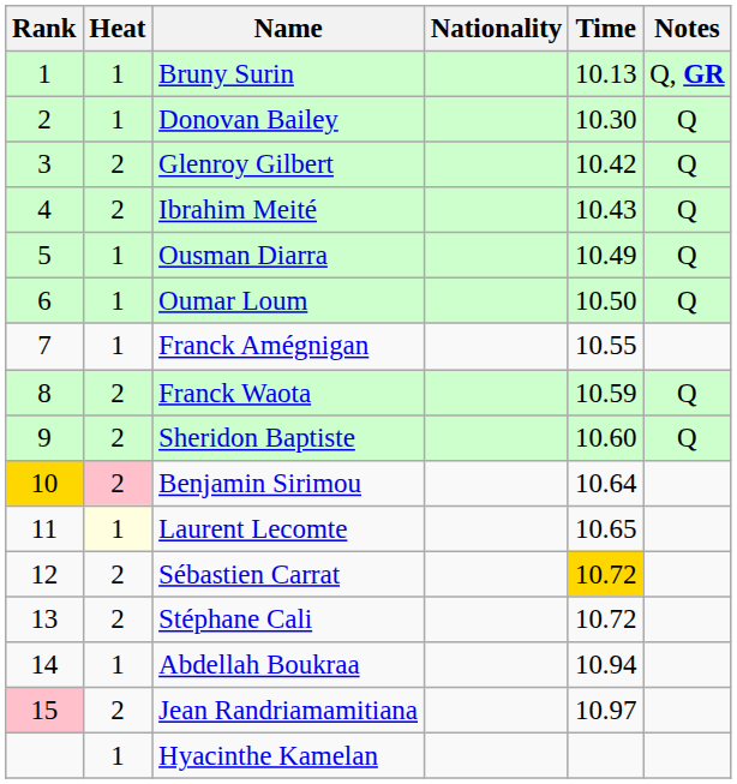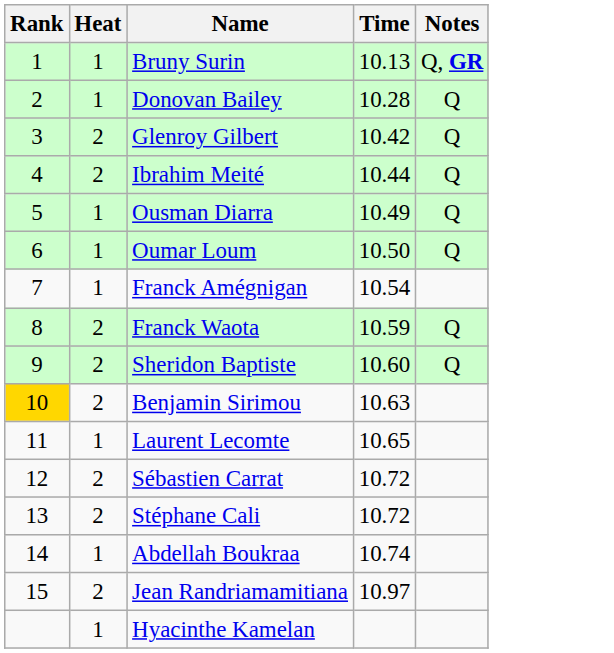 <table class="wikitable sortable" style="text-align:center; font-size:95%">
 <tr>
 <th>Rank</th>
 <th>Heat</th>
 <th>Name</th>
-<th>Nationality</th>
 <th>Time</th>
 <th>Notes</th>
 </tr>
 <tr bgcolor=ccffcc>
 <td>1</td>
 <td>1</td>
 <td align=left><a href='#'>Bruny Surin</a></td>
-<td align=left></td>
 <td>10.13</td>
 <td>Q, <strong><a href='#'>GR</a></strong></td>
 </tr>
 <tr bgcolor=ccffcc>
 <td>2</td>
 <td>1</td>
 <td align=left><a href='#'>Donovan Bailey</a></td>
-<td align=left></td>
-<td>10.30</td>
+<td>10.28</td>
 <td>Q</td>
 </tr>
 <tr bgcolor=ccffcc>
 <td>3</td>
 <td>2</td>
 <td align=left><a href='#'>Glenroy Gilbert</a></td>
-<td align=left></td>
 <td>10.42</td>
 <td>Q</td>
 </tr>
 <tr bgcolor=ccffcc>
 <td>4</td>
 <td>2</td>
 <td align=left><a href='#'>Ibrahim Meité</a></td>
-<td align=left></td>
-<td>10.43</td>
+<td>10.44</td>
 <td>Q</td>
 </tr>
 <tr bgcolor=ccffcc>
 <td>5</td>
 <td>1</td>
 <td align=left><a href='#'>Ousman Diarra</a></td>
-<td align=left></td>
 <td>10.49</td>
 <td>Q</td>
 </tr>
 <tr bgcolor=ccffcc>
 <td>6</td>
 <td>1</td>
 <td align=left><a href='#'>Oumar Loum</a></td>
-<td align=left></td>
 <td>10.50</td>
 <td>Q</td>
 </tr>
 <tr>
 <td>7</td>
 <td>1</td>
 <td align=left><a href='#'>Franck Amégnigan</a></td>
-<td align=left></td>
-<td>10.55</td>
+<td>10.54</td>
 <td></td>
 </tr>
 <tr bgcolor=ccffcc>
 <td>8</td>
 <td>2</td>
 <td align=left><a href='#'>Franck Waota</a></td>
-<td align=left></td>
 <td>10.59</td>
 <td>Q</td>
 </tr>
 <tr bgcolor=ccffcc>
 <td>9</td>
 <td>2</td>
 <td align=left><a href='#'>Sheridon Baptiste</a></td>
-<td align=left></td>
 <td>10.60</td>
 <td>Q</td>
 </tr>
 <tr>
 <td style="background: gold;">10</td>
-<td style="background: pink;">2</td>
+<td>2</td>
 <td align=left><a href='#'>Benjamin Sirimou</a></td>
-<td align=left></td>
-<td>10.64</td>
+<td>10.63</td>
 <td></td>
 </tr>
 <tr>
 <td>11</td>
-<td style="background: lightyellow;">1</td>
+<td>1</td>
 <td align=left><a href='#'>Laurent Lecomte</a></td>
-<td align=left></td>
 <td>10.65</td>
 <td></td>
 </tr>
 <tr>
 <td>12</td>
 <td>2</td>
 <td align=left><a href='#'>Sébastien Carrat</a></td>
-<td align=left></td>
-<td style="background: gold;">10.72</td>
+<td>10.72</td>
 <td></td>
 </tr>
 <tr>
 <td>13</td>
 <td>2</td>
 <td align=left><a href='#'>Stéphane Cali</a></td>
-<td align=left></td>
 <td>10.72</td>
 <td></td>
 </tr>
 <tr>
 <td>14</td>
 <td>1</td>
 <td align=left><a href='#'>Abdellah Boukraa</a></td>
-<td align=left></td>
-<td>10.94</td>
+<td>10.74</td>
 <td></td>
 </tr>
 <tr>
-<td style="background: pink;">15</td>
+<td>15</td>
 <td>2</td>
 <td align=left><a href='#'>Jean Randriamamitiana</a></td>
-<td align=left></td>
 <td>10.97</td>
 <td></td>
 </tr>
 <tr>
 <td></td>
 <td>1</td>
 <td align=left><a href='#'>Hyacinthe Kamelan</a></td>
-<td align=left></td>
 <td></td>
 <td></td>
 </tr>
 </table>
